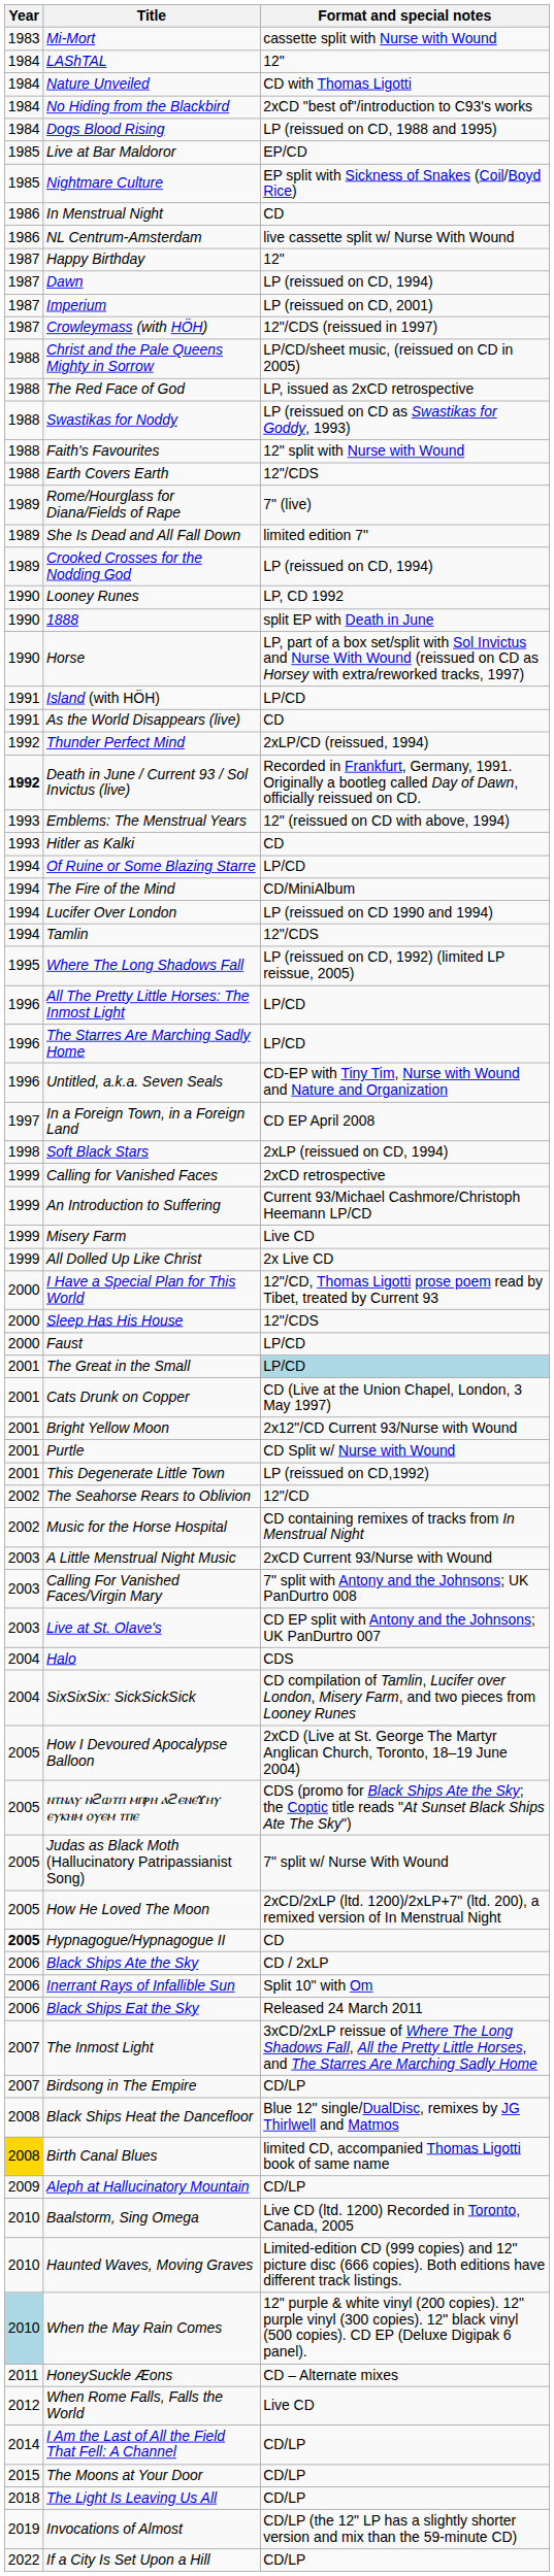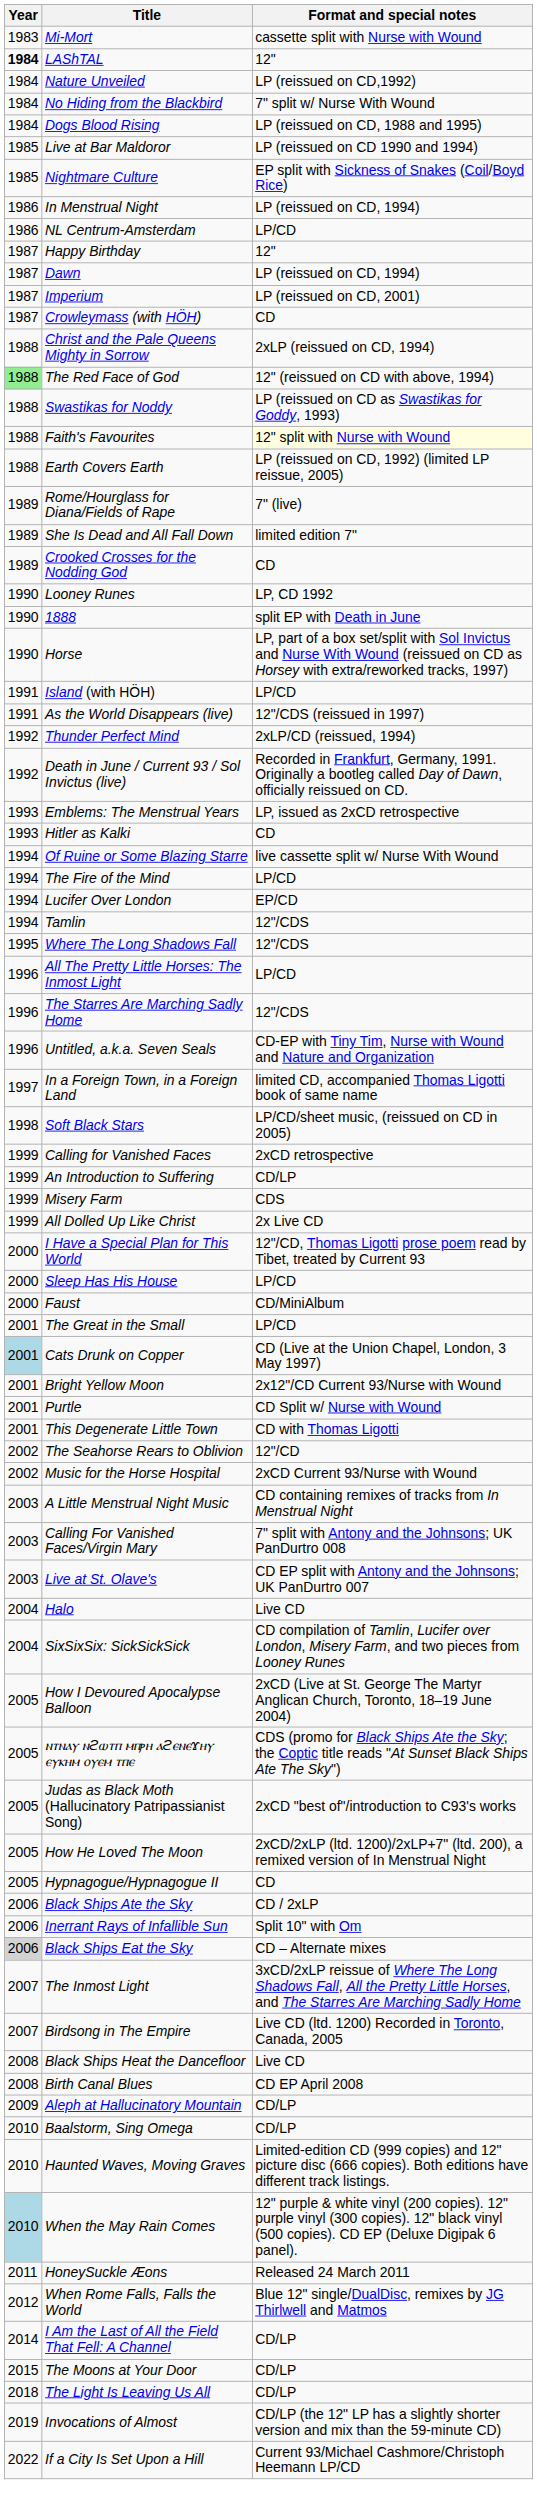 <table class="wikitable">
 <tr>
 <th>Year</th>
 <th>Title</th>
 <th>Format and special notes</th>
 </tr>
 <tr>
 <td>1983</td>
 <td><em><a href='#'>Mi-Mort</a></em></td>
 <td>cassette split with <a href='#'>Nurse with Wound</a></td>
 </tr>
 <tr>
-<td>1984</td>
+<td><strong>1984</strong></td>
 <td><em><a href='#'>LAShTAL</a></em></td>
 <td>12"</td>
 </tr>
 <tr>
 <td>1984</td>
 <td><em><a href='#'>Nature Unveiled</a></em></td>
-<td>CD with <a href='#'>Thomas Ligotti</a></td>
+<td>LP (reissued on CD,1992)</td>
 </tr>
 <tr>
 <td>1984</td>
 <td><em><a href='#'>No Hiding from the Blackbird</a></em></td>
-<td>2xCD "best of"/introduction to C93's works</td>
+<td>7" split w/ Nurse With Wound</td>
 </tr>
 <tr>
 <td>1984</td>
 <td><em><a href='#'>Dogs Blood Rising</a></em></td>
 <td>LP (reissued on CD, 1988 and 1995)</td>
 </tr>
 <tr>
 <td>1985</td>
 <td><em>Live at Bar Maldoror</em></td>
-<td>EP/CD</td>
+<td>LP (reissued on CD 1990 and 1994)</td>
 </tr>
 <tr>
 <td>1985</td>
 <td><em><a href='#'>Nightmare Culture</a></em></td>
 <td>EP split with <a href='#'>Sickness of Snakes</a> (<a href='#'>Coil</a>/<a href='#'>Boyd Rice</a>)</td>
 </tr>
 <tr>
 <td>1986</td>
 <td><em>In Menstrual Night</em></td>
-<td>CD</td>
+<td>LP (reissued on CD, 1994)</td>
 </tr>
 <tr>
 <td>1986</td>
 <td><em>NL Centrum-Amsterdam</em></td>
-<td>live cassette split w/ Nurse With Wound</td>
+<td>LP/CD</td>
 </tr>
 <tr>
 <td>1987</td>
 <td><em>Happy Birthday</em></td>
 <td>12"</td>
 </tr>
 <tr>
 <td>1987</td>
 <td><em><a href='#'>Dawn</a></em></td>
 <td>LP (reissued on CD, 1994)</td>
 </tr>
 <tr>
 <td>1987</td>
 <td><em><a href='#'>Imperium</a></em></td>
 <td>LP (reissued on CD, 2001)</td>
 </tr>
 <tr>
 <td>1987</td>
 <td><em><a href='#'>Crowleymass</a> (with <a href='#'>HÖH</a>)</em></td>
-<td>12"/CDS (reissued in 1997)</td>
+<td>CD</td>
 </tr>
 <tr>
 <td>1988</td>
 <td><em><a href='#'>Christ and the Pale Queens Mighty in Sorrow</a></em></td>
-<td>LP/CD/sheet music, (reissued on CD in 2005)</td>
+<td>2xLP (reissued on CD, 1994)</td>
 </tr>
 <tr>
-<td>1988</td>
+<td style="background: lightgreen;">1988</td>
 <td><em>The Red Face of God</em></td>
-<td>LP, issued as 2xCD retrospective</td>
+<td>12" (reissued on CD with above, 1994)</td>
 </tr>
 <tr>
 <td>1988</td>
 <td><em><a href='#'>Swastikas for Noddy</a></em></td>
 <td>LP (reissued on CD as <em><a href='#'>Swastikas for Goddy</a></em>, 1993)</td>
 </tr>
 <tr>
 <td>1988</td>
 <td><em>Faith's Favourites</em></td>
-<td>12" split with <a href='#'>Nurse with Wound</a></td>
+<td style="background: lightyellow;">12" split with <a href='#'>Nurse with Wound</a></td>
 </tr>
 <tr>
 <td>1988</td>
 <td><em>Earth Covers Earth</em></td>
-<td>12"/CDS</td>
+<td>LP (reissued on CD, 1992) (limited LP reissue, 2005)</td>
 </tr>
 <tr>
 <td>1989</td>
 <td><em>Rome/Hourglass for Diana/Fields of Rape</em></td>
 <td>7" (live)</td>
 </tr>
 <tr>
 <td>1989</td>
 <td><em>She Is Dead and All Fall Down</em></td>
 <td>limited edition 7"</td>
 </tr>
 <tr>
 <td>1989</td>
 <td><em><a href='#'>Crooked Crosses for the Nodding God</a></em></td>
-<td>LP (reissued on CD, 1994)</td>
+<td>CD</td>
 </tr>
 <tr>
 <td>1990</td>
 <td><em>Looney Runes</em></td>
 <td>LP, CD 1992</td>
 </tr>
 <tr>
 <td>1990</td>
 <td><em><a href='#'>1888</a></em></td>
 <td>split EP with <a href='#'>Death in June</a></td>
 </tr>
 <tr>
 <td>1990</td>
 <td><em>Horse</em></td>
 <td>LP, part of a box set/split with <a href='#'>Sol Invictus</a> and <a href='#'>Nurse With Wound</a> (reissued on CD as <em>Horsey</em> with extra/reworked tracks, 1997)</td>
 </tr>
 <tr>
 <td>1991</td>
 <td><em><a href='#'>Island</a></em> (with HÖH)</td>
 <td>LP/CD</td>
 </tr>
 <tr>
 <td>1991</td>
 <td><em>As the World Disappears (live)</em></td>
-<td>CD</td>
+<td>12"/CDS (reissued in 1997)</td>
 </tr>
 <tr>
 <td>1992</td>
 <td><em><a href='#'>Thunder Perfect Mind</a></em></td>
 <td>2xLP/CD (reissued, 1994)</td>
 </tr>
 <tr>
-<td><strong>1992</strong></td>
+<td>1992</td>
 <td><em>Death in June / Current 93 / Sol Invictus (live) </em></td>
 <td>Recorded in <a href='#'>Frankfurt</a>, Germany, 1991. Originally a bootleg called <em>Day of Dawn</em>, officially reissued on CD.</td>
 </tr>
 <tr>
 <td>1993</td>
 <td><em>Emblems: The Menstrual Years</em></td>
-<td>12" (reissued on CD with above, 1994)</td>
+<td>LP, issued as 2xCD retrospective</td>
 </tr>
 <tr>
 <td>1993</td>
 <td><em>Hitler as Kalki</em></td>
 <td>CD</td>
 </tr>
 <tr>
 <td>1994</td>
 <td><em><a href='#'>Of Ruine or Some Blazing Starre</a></em></td>
+<td>live cassette split w/ Nurse With Wound</td>
+</tr>
+<tr>
+<td>1994</td>
+<td><em>The Fire of the Mind</em></td>
 <td>LP/CD</td>
 </tr>
 <tr>
 <td>1994</td>
-<td><em>The Fire of the Mind</em></td>
-<td>CD/MiniAlbum</td>
-</tr>
-<tr>
-<td>1994</td>
 <td><em>Lucifer Over London</em></td>
-<td>LP (reissued on CD 1990 and 1994)</td>
+<td>EP/CD</td>
 </tr>
 <tr>
 <td>1994</td>
 <td><em>Tamlin</em></td>
 <td>12"/CDS</td>
 </tr>
 <tr>
 <td>1995</td>
 <td><em><a href='#'>Where The Long Shadows Fall</a></em></td>
-<td>LP (reissued on CD, 1992) (limited LP reissue, 2005)</td>
+<td>12"/CDS</td>
 </tr>
 <tr>
 <td>1996</td>
 <td><em><a href='#'>All The Pretty Little Horses: The Inmost Light</a></em></td>
 <td>LP/CD</td>
 </tr>
 <tr>
 <td>1996</td>
 <td><em><a href='#'>The Starres Are Marching Sadly Home</a></em></td>
-<td>LP/CD</td>
+<td>12"/CDS</td>
 </tr>
 <tr>
 <td>1996</td>
 <td><em>Untitled, a.k.a. Seven Seals</em></td>
 <td>CD-EP with <a href='#'>Tiny Tim</a>, <a href='#'>Nurse with Wound</a> and <a href='#'>Nature and Organization</a></td>
 </tr>
 <tr>
 <td>1997</td>
 <td><em>In a Foreign Town, in a Foreign Land</em></td>
-<td>CD EP April 2008</td>
+<td>limited CD, accompanied <a href='#'>Thomas Ligotti</a> book of same name</td>
 </tr>
 <tr>
 <td>1998</td>
 <td><em><a href='#'>Soft Black Stars</a></em></td>
-<td>2xLP (reissued on CD, 1994)</td>
+<td>LP/CD/sheet music, (reissued on CD in 2005)</td>
 </tr>
 <tr>
 <td>1999</td>
 <td><em>Calling for Vanished Faces</em></td>
 <td>2xCD retrospective</td>
 </tr>
 <tr>
 <td>1999</td>
 <td><em>An Introduction to Suffering</em></td>
-<td>Current 93/Michael Cashmore/Christoph Heemann LP/CD</td>
+<td>CD/LP</td>
 </tr>
 <tr>
 <td>1999</td>
 <td><em>Misery Farm</em></td>
-<td>Live CD</td>
+<td>CDS</td>
 </tr>
 <tr>
 <td>1999</td>
 <td><em>All Dolled Up Like Christ</em></td>
 <td>2x Live CD</td>
 </tr>
 <tr>
 <td>2000</td>
 <td><em><a href='#'>I Have a Special Plan for This World</a></em></td>
 <td>12"/CD, <a href='#'>Thomas Ligotti</a> <a href='#'>prose poem</a> read by Tibet, treated by Current 93</td>
 </tr>
 <tr>
 <td>2000</td>
 <td><em><a href='#'>Sleep Has His House</a></em></td>
-<td>12"/CDS</td>
+<td>LP/CD</td>
 </tr>
 <tr>
 <td>2000</td>
 <td><em>Faust</em></td>
-<td>LP/CD</td>
+<td>CD/MiniAlbum</td>
 </tr>
 <tr>
 <td>2001</td>
 <td><em>The Great in the Small</em></td>
-<td style="background: lightblue;">LP/CD</td>
+<td>LP/CD</td>
 </tr>
 <tr>
-<td>2001</td>
+<td style="background: lightblue;">2001</td>
 <td><em>Cats Drunk on Copper</em></td>
 <td>CD (Live at the Union Chapel, London, 3 May 1997)</td>
 </tr>
 <tr>
 <td>2001</td>
 <td><em>Bright Yellow Moon</em></td>
 <td>2x12"/CD Current 93/Nurse with Wound</td>
 </tr>
 <tr>
 <td>2001</td>
 <td><em>Purtle</em></td>
 <td>CD Split w/ <a href='#'>Nurse with Wound</a></td>
 </tr>
 <tr>
 <td>2001</td>
 <td><em>This Degenerate Little Town</em></td>
-<td>LP (reissued on CD,1992)</td>
+<td>CD with <a href='#'>Thomas Ligotti</a></td>
 </tr>
 <tr>
 <td>2002</td>
 <td><em>The Seahorse Rears to Oblivion</em></td>
 <td>12"/CD</td>
 </tr>
 <tr>
 <td>2002</td>
 <td><em>Music for the Horse Hospital</em></td>
-<td>CD containing remixes of tracks from <em>In Menstrual Night</em></td>
+<td>2xCD Current 93/Nurse with Wound</td>
 </tr>
 <tr>
 <td>2003</td>
 <td><em>A Little Menstrual Night Music</em></td>
-<td>2xCD Current 93/Nurse with Wound</td>
+<td>CD containing remixes of tracks from <em>In Menstrual Night</em></td>
 </tr>
 <tr>
 <td>2003</td>
 <td><em>Calling For Vanished Faces/Virgin Mary</em></td>
 <td>7" split with <a href='#'>Antony and the Johnsons</a>; UK PanDurtro 008</td>
 </tr>
 <tr>
 <td>2003</td>
 <td><em><a href='#'>Live at St. Olave's</a></em></td>
 <td>CD EP split with <a href='#'>Antony and the Johnsons</a>; UK PanDurtro 007</td>
 </tr>
 <tr>
 <td>2004</td>
 <td><em><a href='#'>Halo</a></em></td>
-<td>CDS</td>
+<td>Live CD</td>
 </tr>
 <tr>
 <td>2004</td>
 <td><em>SixSixSix: SickSickSick</em></td>
 <td>CD compilation of <em>Tamlin</em>, <em>Lucifer over London</em>, <em>Misery Farm</em>, and two pieces from <em>Looney Runes</em></td>
 </tr>
 <tr>
 <td>2005</td>
 <td><em>How I Devoured Apocalypse Balloon</em></td>
 <td>2xCD (Live at St. George The Martyr Anglican Church, Toronto, 18–19 June 2004)</td>
 </tr>
 <tr>
 <td>2005</td>
 <td><em>ⲛⲧⲛⲁⲩ ⲛϩⲱⲧⲡ ⲙⲡⲣⲏ ⲁϩⲉⲛⲉϫⲏⲩ ⲉⲩⲕⲏⲙ ⲟⲩⲉⲙ ⲧⲡⲉ</em></td>
 <td>CDS (promo for <em><a href='#'>Black Ships Ate the Sky</a></em>; the <a href='#'>Coptic</a> title reads "<em>At Sunset Black Ships Ate The Sky</em>")</td>
 </tr>
 <tr>
 <td>2005</td>
 <td><em>Judas as Black Moth</em> (Hallucinatory Patripassianist Song)</td>
-<td>7" split w/ Nurse With Wound</td>
+<td>2xCD "best of"/introduction to C93's works</td>
 </tr>
 <tr>
 <td>2005</td>
 <td><em>How He Loved The Moon</em></td>
 <td>2xCD/2xLP (ltd. 1200)/2xLP+7" (ltd. 200), a remixed version of In Menstrual Night</td>
 </tr>
 <tr>
-<td><strong>2005</strong></td>
+<td>2005</td>
 <td><em>Hypnagogue/Hypnagogue II</em></td>
 <td>CD</td>
 </tr>
 <tr>
 <td>2006</td>
 <td><em><a href='#'>Black Ships Ate the Sky</a></em></td>
 <td>CD / 2xLP</td>
 </tr>
 <tr>
 <td>2006</td>
 <td><em><a href='#'>Inerrant Rays of Infallible Sun</a></em></td>
 <td>Split 10" with <a href='#'>Om</a></td>
 </tr>
 <tr>
-<td>2006</td>
+<td style="background: lightgrey;">2006</td>
 <td><em><a href='#'>Black Ships Eat the Sky</a></em></td>
-<td>Released 24 March 2011</td>
+<td>CD – Alternate mixes</td>
 </tr>
 <tr>
 <td>2007</td>
 <td><em>The Inmost Light</em></td>
 <td>3xCD/2xLP reissue of <em><a href='#'>Where The Long Shadows Fall</a></em>, <em><a href='#'>All the Pretty Little Horses</a></em>, and <em><a href='#'>The Starres Are Marching Sadly Home</a></em></td>
 </tr>
 <tr>
 <td>2007</td>
 <td><em>Birdsong in The Empire</em></td>
-<td>CD/LP</td>
+<td>Live CD (ltd. 1200) Recorded in <a href='#'>Toronto</a>, Canada, 2005</td>
 </tr>
 <tr>
 <td>2008</td>
 <td><em>Black Ships Heat the Dancefloor</em></td>
-<td>Blue 12" single/<a href='#'>DualDisc</a>, remixes by <a href='#'>JG Thirlwell</a> and <a href='#'>Matmos</a></td>
+<td>Live CD</td>
 </tr>
 <tr>
-<td style="background: gold;">2008</td>
+<td>2008</td>
 <td><em>Birth Canal Blues</em></td>
-<td>limited CD, accompanied <a href='#'>Thomas Ligotti</a> book of same name</td>
+<td>CD EP April 2008</td>
 </tr>
 <tr>
 <td>2009</td>
 <td><em><a href='#'>Aleph at Hallucinatory Mountain</a></em></td>
 <td>CD/LP</td>
 </tr>
 <tr>
 <td>2010</td>
 <td><em>Baalstorm, Sing Omega</em></td>
-<td>Live CD (ltd. 1200) Recorded in <a href='#'>Toronto</a>, Canada, 2005</td>
+<td>CD/LP</td>
 </tr>
 <tr>
 <td>2010</td>
 <td><em>Haunted Waves, Moving Graves</em></td>
 <td>Limited-edition CD (999 copies) and 12" picture disc (666 copies). Both editions have different track listings.</td>
 </tr>
 <tr>
 <td style="background: lightblue;">2010</td>
 <td><em>When the May Rain Comes</em></td>
 <td>12" purple & white vinyl (200 copies). 12" purple vinyl (300 copies). 12" black vinyl (500 copies). CD EP (Deluxe Digipak 6 panel).</td>
 </tr>
 <tr>
 <td>2011</td>
 <td><em>HoneySuckle Æons</em></td>
-<td>CD – Alternate mixes</td>
+<td>Released 24 March 2011</td>
 </tr>
 <tr>
 <td>2012</td>
 <td><em>When Rome Falls, Falls the World</em></td>
-<td>Live CD</td>
+<td>Blue 12" single/<a href='#'>DualDisc</a>, remixes by <a href='#'>JG Thirlwell</a> and <a href='#'>Matmos</a></td>
 </tr>
 <tr>
 <td>2014</td>
 <td><em><a href='#'>I Am the Last of All the Field That Fell: A Channel</a></em></td>
 <td>CD/LP</td>
 </tr>
 <tr>
 <td>2015</td>
 <td><em>The Moons at Your Door</em></td>
 <td>CD/LP</td>
 </tr>
 <tr>
 <td>2018</td>
 <td><em><a href='#'>The Light Is Leaving Us All</a></em></td>
 <td>CD/LP</td>
 </tr>
 <tr>
 <td>2019</td>
 <td><em>Invocations of Almost</em></td>
 <td>CD/LP (the 12" LP has a slightly shorter version and mix than the 59-minute CD)</td>
 </tr>
 <tr>
 <td>2022</td>
 <td><em>If a City Is Set Upon a Hill</em></td>
-<td>CD/LP</td>
+<td>Current 93/Michael Cashmore/Christoph Heemann LP/CD</td>
 </tr>
 </table>
